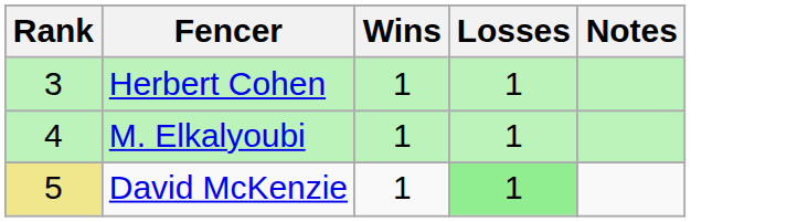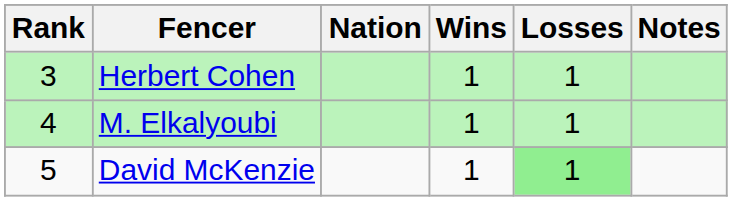 <table class="wikitable sortable" style="text-align:center">
 <tr>
 <th>Rank</th>
 <th>Fencer</th>
+<th>Nation</th>
 <th>Wins</th>
 <th>Losses</th>
 <th>Notes</th>
 </tr>
 <tr bgcolor=bbf3bb>
 <td>3</td>
 <td align=left><a href='#'>Herbert Cohen</a></td>
+<td align=left></td>
 <td>1</td>
 <td>1</td>
 <td></td>
 </tr>
 <tr bgcolor=bbf3bb>
 <td>4</td>
 <td align=left><a href='#'>M. Elkalyoubi</a></td>
+<td align=left></td>
 <td>1</td>
 <td>1</td>
 <td></td>
 </tr>
 <tr>
-<td style="background: khaki;">5</td>
+<td>5</td>
 <td align=left><a href='#'>David McKenzie</a></td>
+<td align=left></td>
 <td>1</td>
 <td style="background: lightgreen;">1</td>
 <td></td>
 </tr>
 </table>
